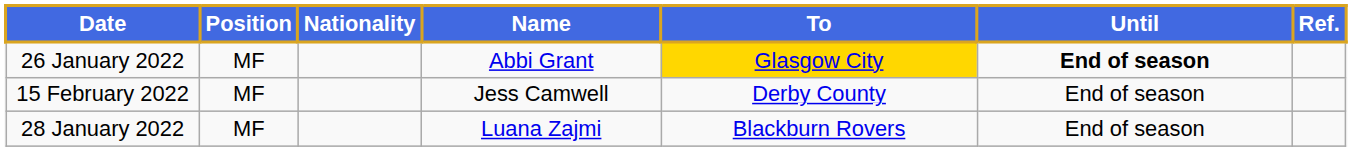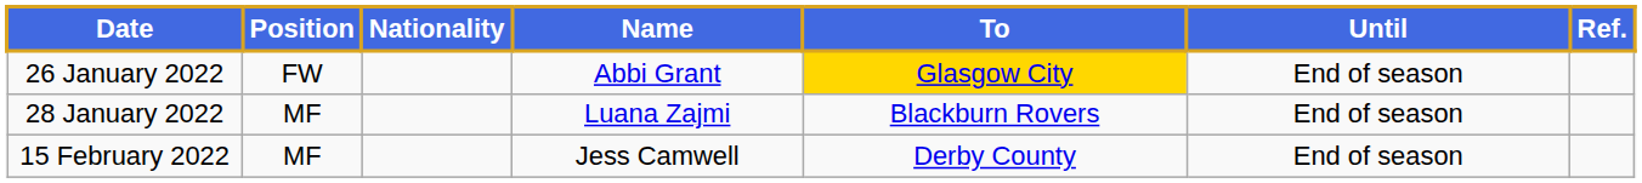 <table class="wikitable" style="text-align:center; font-size:90%; ">
 <tr>
 <th style="background:royalblue;;color:white;border:2px solid #DAA520; width:120px;">Date</th>
 <th style="background:royalblue;color:white;border:2px solid #DAA520; width:50px;">Position</th>
 <th style="background:royalblue;color:white;border:2px solid #DAA520; width:50px;">Nationality</th>
 <th style="background:royalblue;color:white;border:2px solid #DAA520; width:150px;">Name</th>
 <th style="background:royalblue;color:white;border:2px solid #DAA520; width:200px;">To</th>
 <th style="background:royalblue;color:white;border:2px solid #DAA520; width:200px;">Until</th>
 <th style="background:royalblue;color:white;border:2px solid #DAA520; width:25px;">Ref.</th>
 </tr>
 <tr>
 <td>26 January 2022</td>
-<td>MF</td>
+<td>FW</td>
 <td></td>
 <td><a href='#'>Abbi Grant</a></td>
 <td style="background: gold;"> <a href='#'>Glasgow City</a></td>
-<td><strong>End of season</strong></td>
-<td></td>
-</tr>
-<tr>
-<td>15 February 2022</td>
-<td>MF</td>
-<td></td>
-<td>Jess Camwell</td>
-<td> <a href='#'>Derby County</a></td>
 <td>End of season</td>
 <td></td>
 </tr>
 <tr>
 <td>28 January 2022</td>
 <td>MF</td>
 <td></td>
 <td><a href='#'>Luana Zajmi</a></td>
 <td> <a href='#'>Blackburn Rovers</a></td>
 <td>End of season</td>
 <td></td>
 </tr>
+<tr>
+<td>15 February 2022</td>
+<td>MF</td>
+<td></td>
+<td>Jess Camwell</td>
+<td> <a href='#'>Derby County</a></td>
+<td>End of season</td>
+<td></td>
+</tr>
 </table>
